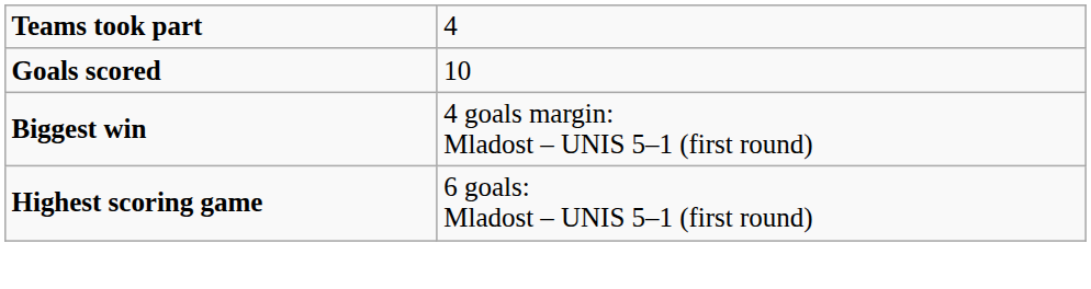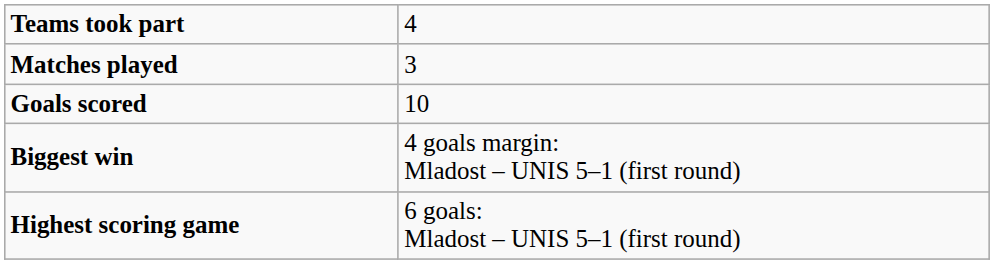 <table class="wikitable" style="width:50%">
 <tr>
 <td style="width:40%"><strong>Teams took part</strong></td>
 <td>4</td>
+</tr>
+<tr>
+<td><strong>Matches played</strong></td>
+<td>3</td>
 </tr>
 <tr>
 <td><strong>Goals scored</strong></td>
 <td>10</td>
 </tr>
 <tr>
 <td><strong>Biggest win</strong></td>
 <td>4 goals margin:<br>Mladost – UNIS 5–1 (first round)</td>
 </tr>
 <tr>
 <td><strong>Highest scoring game</strong></td>
 <td>6 goals:<br>Mladost – UNIS 5–1 (first round)</td>
 </tr>
 </table>
